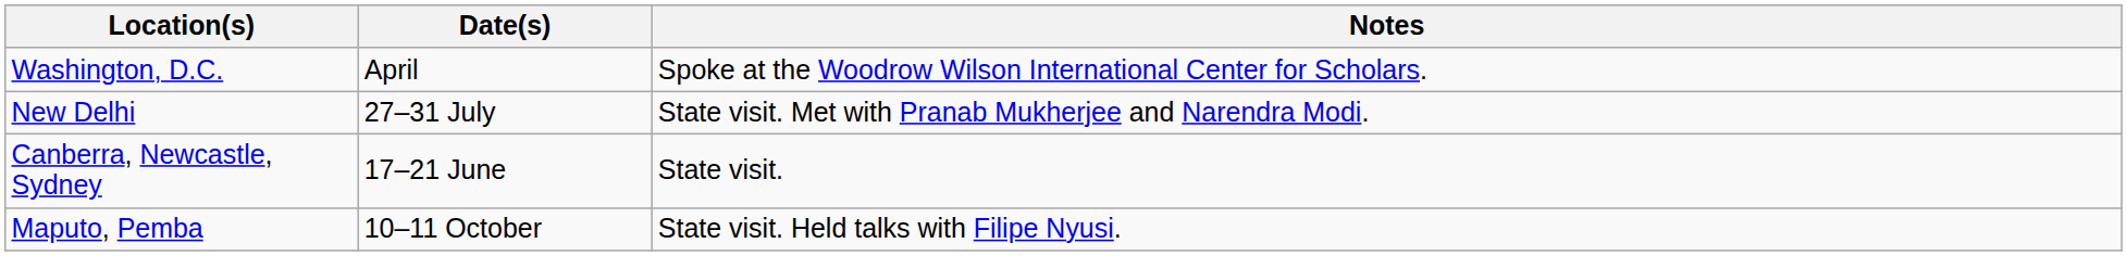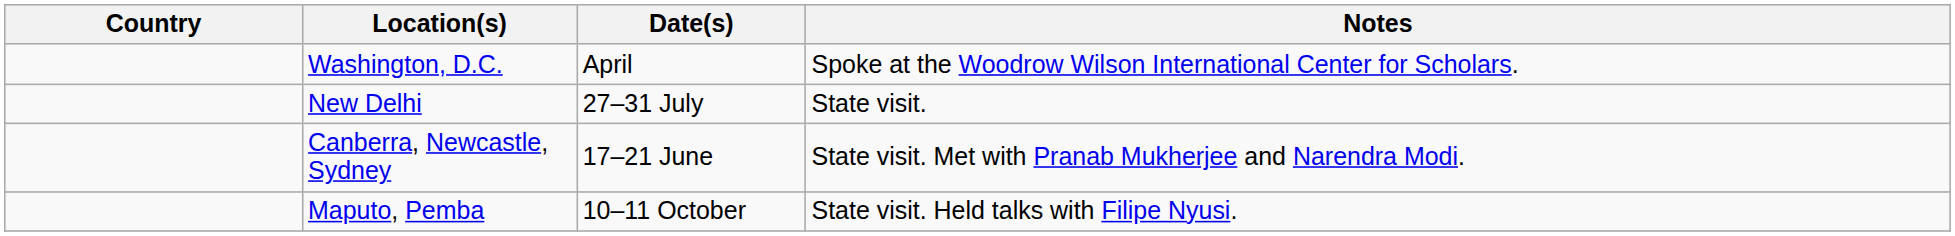 <table class="wikitable sortable">
 <tr>
+<th style="width: 13%;">Country</th>
 <th style="width: 12%;">Location(s)</th>
 <th style="width: 10%; ">Date(s)</th>
 <th style="width: 50%;">Notes</th>
 </tr>
 <tr>
+<td></td>
 <td><a href='#'>Washington, D.C.</a></td>
 <td>April</td>
 <td>Spoke at the <a href='#'>Woodrow Wilson International Center for Scholars</a>.</td>
 </tr>
 <tr>
+<td></td>
 <td><a href='#'>New Delhi</a></td>
 <td>27–31 July</td>
+<td>State visit.</td>
+</tr>
+<tr>
+<td></td>
+<td><a href='#'>Canberra</a>, <a href='#'>Newcastle</a>, <a href='#'>Sydney</a></td>
+<td>17–21 June</td>
 <td>State visit. Met with <a href='#'>Pranab Mukherjee</a> and <a href='#'>Narendra Modi</a>.</td>
 </tr>
 <tr>
-<td><a href='#'>Canberra</a>, <a href='#'>Newcastle</a>, <a href='#'>Sydney</a></td>
-<td>17–21 June</td>
-<td>State visit.</td>
-</tr>
-<tr>
+<td></td>
 <td><a href='#'>Maputo</a>, <a href='#'>Pemba</a></td>
 <td>10–11 October</td>
 <td>State visit. Held talks with <a href='#'>Filipe Nyusi</a>.</td>
 </tr>
 </table>
